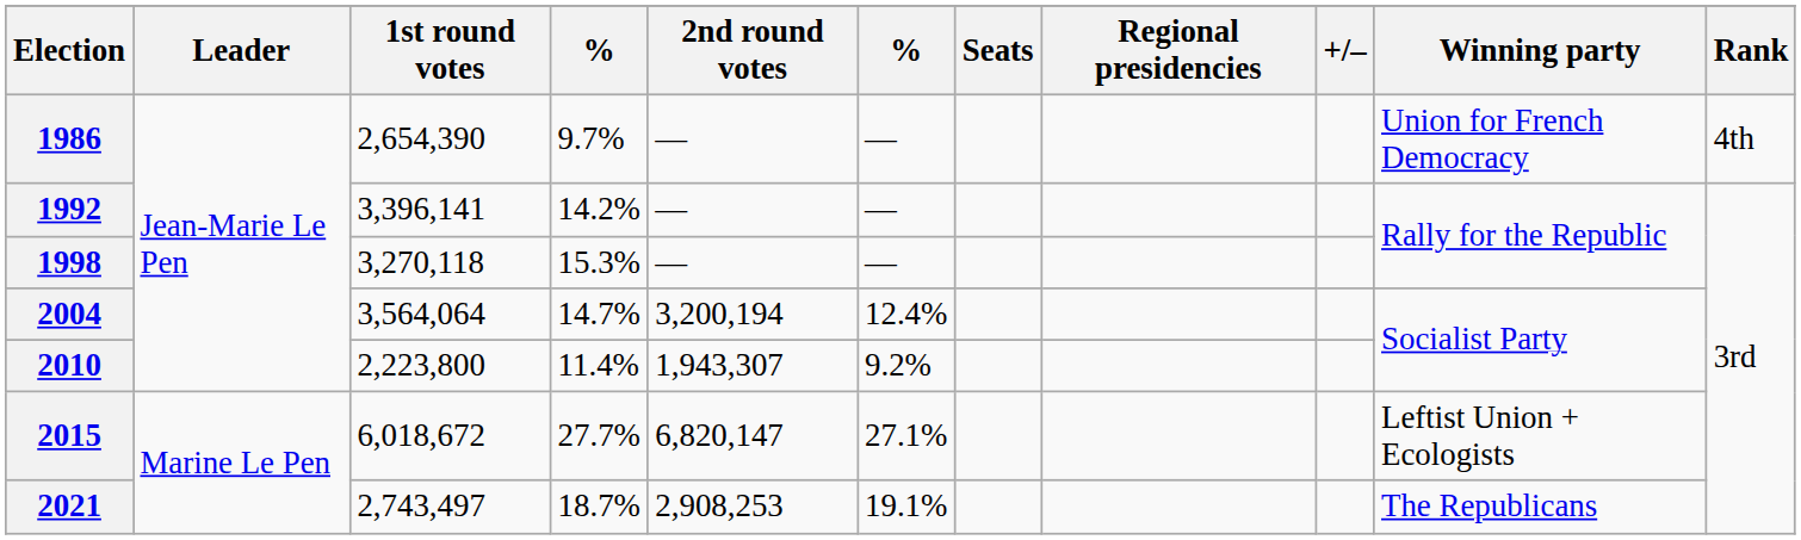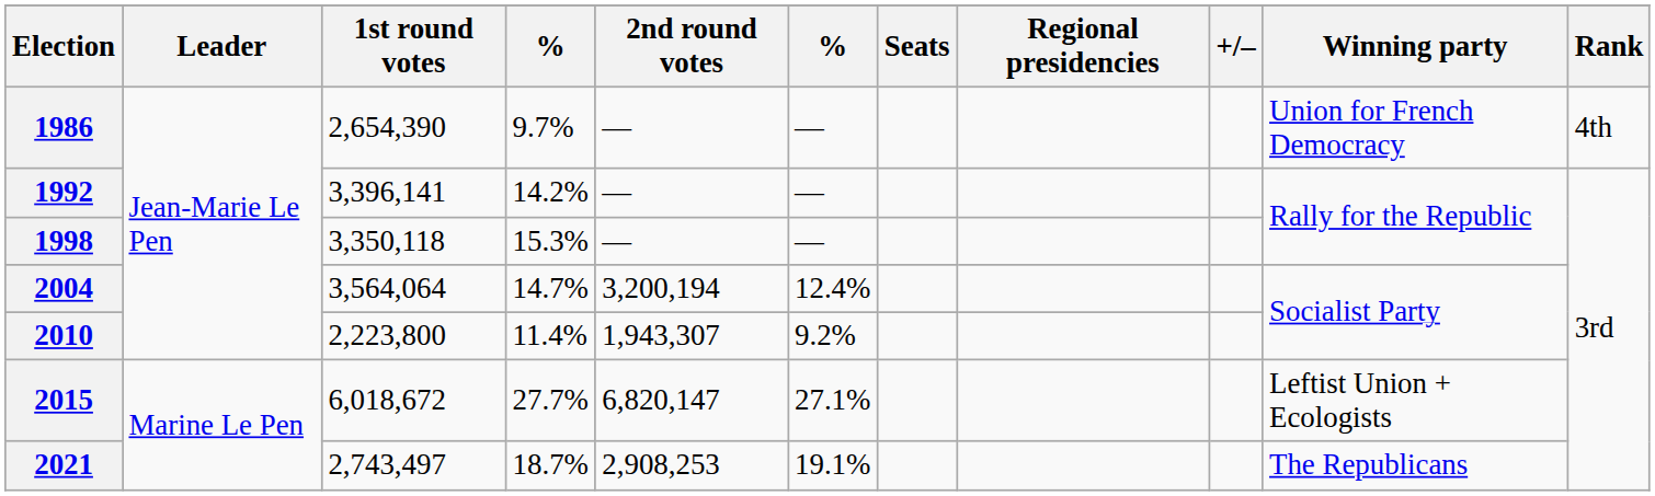 <table class="wikitable" style="font-size:97%; text-align:left;">
 <tr>
 </tr>
 <tr>
 <th>Election</th>
 <th>Leader</th>
 <th>1st round votes</th>
 <th>%</th>
 <th>2nd round votes</th>
 <th>%</th>
 <th>Seats</th>
 <th>Regional presidencies</th>
 <th>+/–</th>
 <th>Winning party</th>
 <th>Rank</th>
 </tr>
 <tr>
 <th><a href='#'>1986</a></th>
 <td rowspan="5"><a href='#'>Jean-Marie Le Pen</a></td>
 <td>2,654,390</td>
 <td>9.7%</td>
 <td>—</td>
 <td>—</td>
 <td></td>
 <td></td>
 <td></td>
 <td><a href='#'>Union for French Democracy</a></td>
 <td>4th</td>
 </tr>
 <tr>
 <th><a href='#'>1992</a></th>
 <td>3,396,141</td>
 <td>14.2%</td>
 <td>—</td>
 <td>—</td>
 <td></td>
 <td></td>
 <td></td>
 <td rowspan="2"><a href='#'>Rally for the Republic</a></td>
 <td rowspan="6">3rd</td>
 </tr>
 <tr>
 <th><a href='#'>1998</a></th>
-<td>3,270,118</td>
+<td>3,350,118</td>
 <td>15.3%</td>
 <td>—</td>
 <td>—</td>
 <td></td>
 <td></td>
 <td></td>
 </tr>
 <tr>
 <th><a href='#'>2004</a></th>
 <td>3,564,064</td>
 <td>14.7%</td>
 <td>3,200,194</td>
 <td>12.4%</td>
 <td></td>
 <td></td>
 <td></td>
 <td rowspan="2"><a href='#'>Socialist Party</a></td>
 </tr>
 <tr>
 <th><a href='#'>2010</a></th>
 <td>2,223,800</td>
 <td>11.4%</td>
 <td>1,943,307</td>
 <td>9.2%</td>
 <td></td>
 <td></td>
 <td></td>
 </tr>
 <tr>
 <th><a href='#'>2015</a></th>
 <td rowspan="2"><a href='#'>Marine Le Pen</a></td>
 <td>6,018,672</td>
 <td>27.7%</td>
 <td>6,820,147</td>
 <td>27.1%</td>
 <td></td>
 <td></td>
 <td></td>
 <td>Leftist Union + Ecologists</td>
 </tr>
 <tr>
 <th><a href='#'>2021</a></th>
 <td>2,743,497</td>
 <td>18.7%</td>
 <td>2,908,253</td>
 <td>19.1%</td>
 <td></td>
 <td></td>
 <td></td>
 <td><a href='#'>The Republicans</a></td>
 </tr>
 </table>
